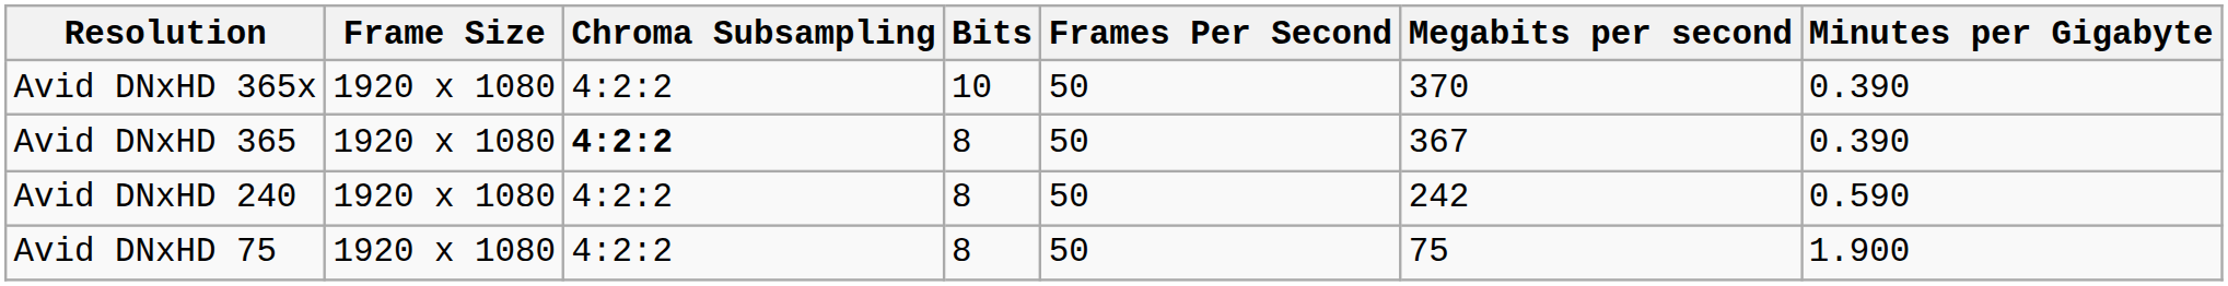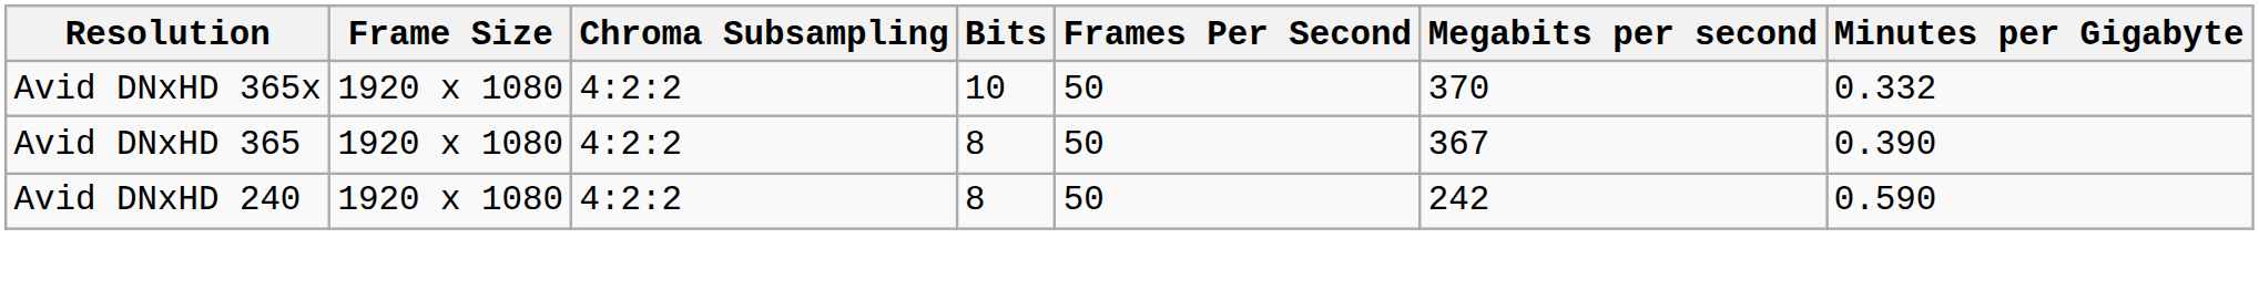 <table class="wikitable">
 <tr>
 <th>Resolution</th>
 <th>Frame Size</th>
 <th>Chroma Subsampling</th>
 <th>Bits</th>
 <th>Frames Per Second</th>
 <th>Megabits per second</th>
 <th>Minutes per Gigabyte</th>
 </tr>
 <tr>
 <td>Avid DNxHD 365x</td>
 <td>1920 x 1080</td>
 <td>4:2:2</td>
 <td>10</td>
 <td>50</td>
 <td>370</td>
-<td>0.390</td>
+<td>0.332</td>
 </tr>
 <tr>
 <td>Avid DNxHD 365</td>
 <td>1920 x 1080</td>
-<td><strong>4:2:2</strong></td>
+<td>4:2:2</td>
 <td>8</td>
 <td>50</td>
 <td>367</td>
 <td>0.390</td>
 </tr>
 <tr>
 <td>Avid DNxHD 240</td>
 <td>1920 x 1080</td>
 <td>4:2:2</td>
 <td>8</td>
 <td>50</td>
 <td>242</td>
 <td>0.590</td>
 </tr>
-<tr>
-<td>Avid DNxHD 75</td>
-<td>1920 x 1080</td>
-<td>4:2:2</td>
-<td>8</td>
-<td>50</td>
-<td>75</td>
-<td>1.900</td>
-</tr>
 </table>
